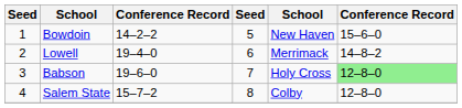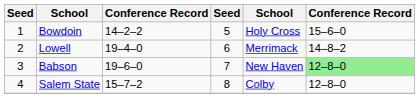 <table class="wikitable">
 <tr>
 <th>Seed</th>
 <th>School</th>
 <th>Conference Record</th>
 <th>Seed</th>
 <th>School</th>
 <th>Conference Record</th>
 </tr>
 <tr>
 <td align=center>1</td>
 <td><a href='#'>Bowdoin</a></td>
 <td>14–2–2</td>
 <td align=center>5</td>
-<td><a href='#'>New Haven</a></td>
+<td><a href='#'>Holy Cross</a></td>
 <td>15–6–0</td>
 </tr>
 <tr>
 <td align=center>2</td>
 <td><a href='#'>Lowell</a></td>
 <td>19–4–0</td>
 <td align=center>6</td>
 <td><a href='#'>Merrimack</a></td>
 <td>14–8–2</td>
 </tr>
 <tr>
 <td align=center>3</td>
 <td><a href='#'>Babson</a></td>
 <td>19–6–0</td>
 <td align=center>7</td>
-<td><a href='#'>Holy Cross</a></td>
+<td><a href='#'>New Haven</a></td>
 <td style="background: lightgreen;">12–8–0</td>
 </tr>
 <tr>
 <td align=center>4</td>
 <td><a href='#'>Salem State</a></td>
 <td>15–7–2</td>
 <td align=center>8</td>
 <td><a href='#'>Colby</a></td>
 <td>12–8–0</td>
 </tr>
 <tr>
 </tr>
 </table>
